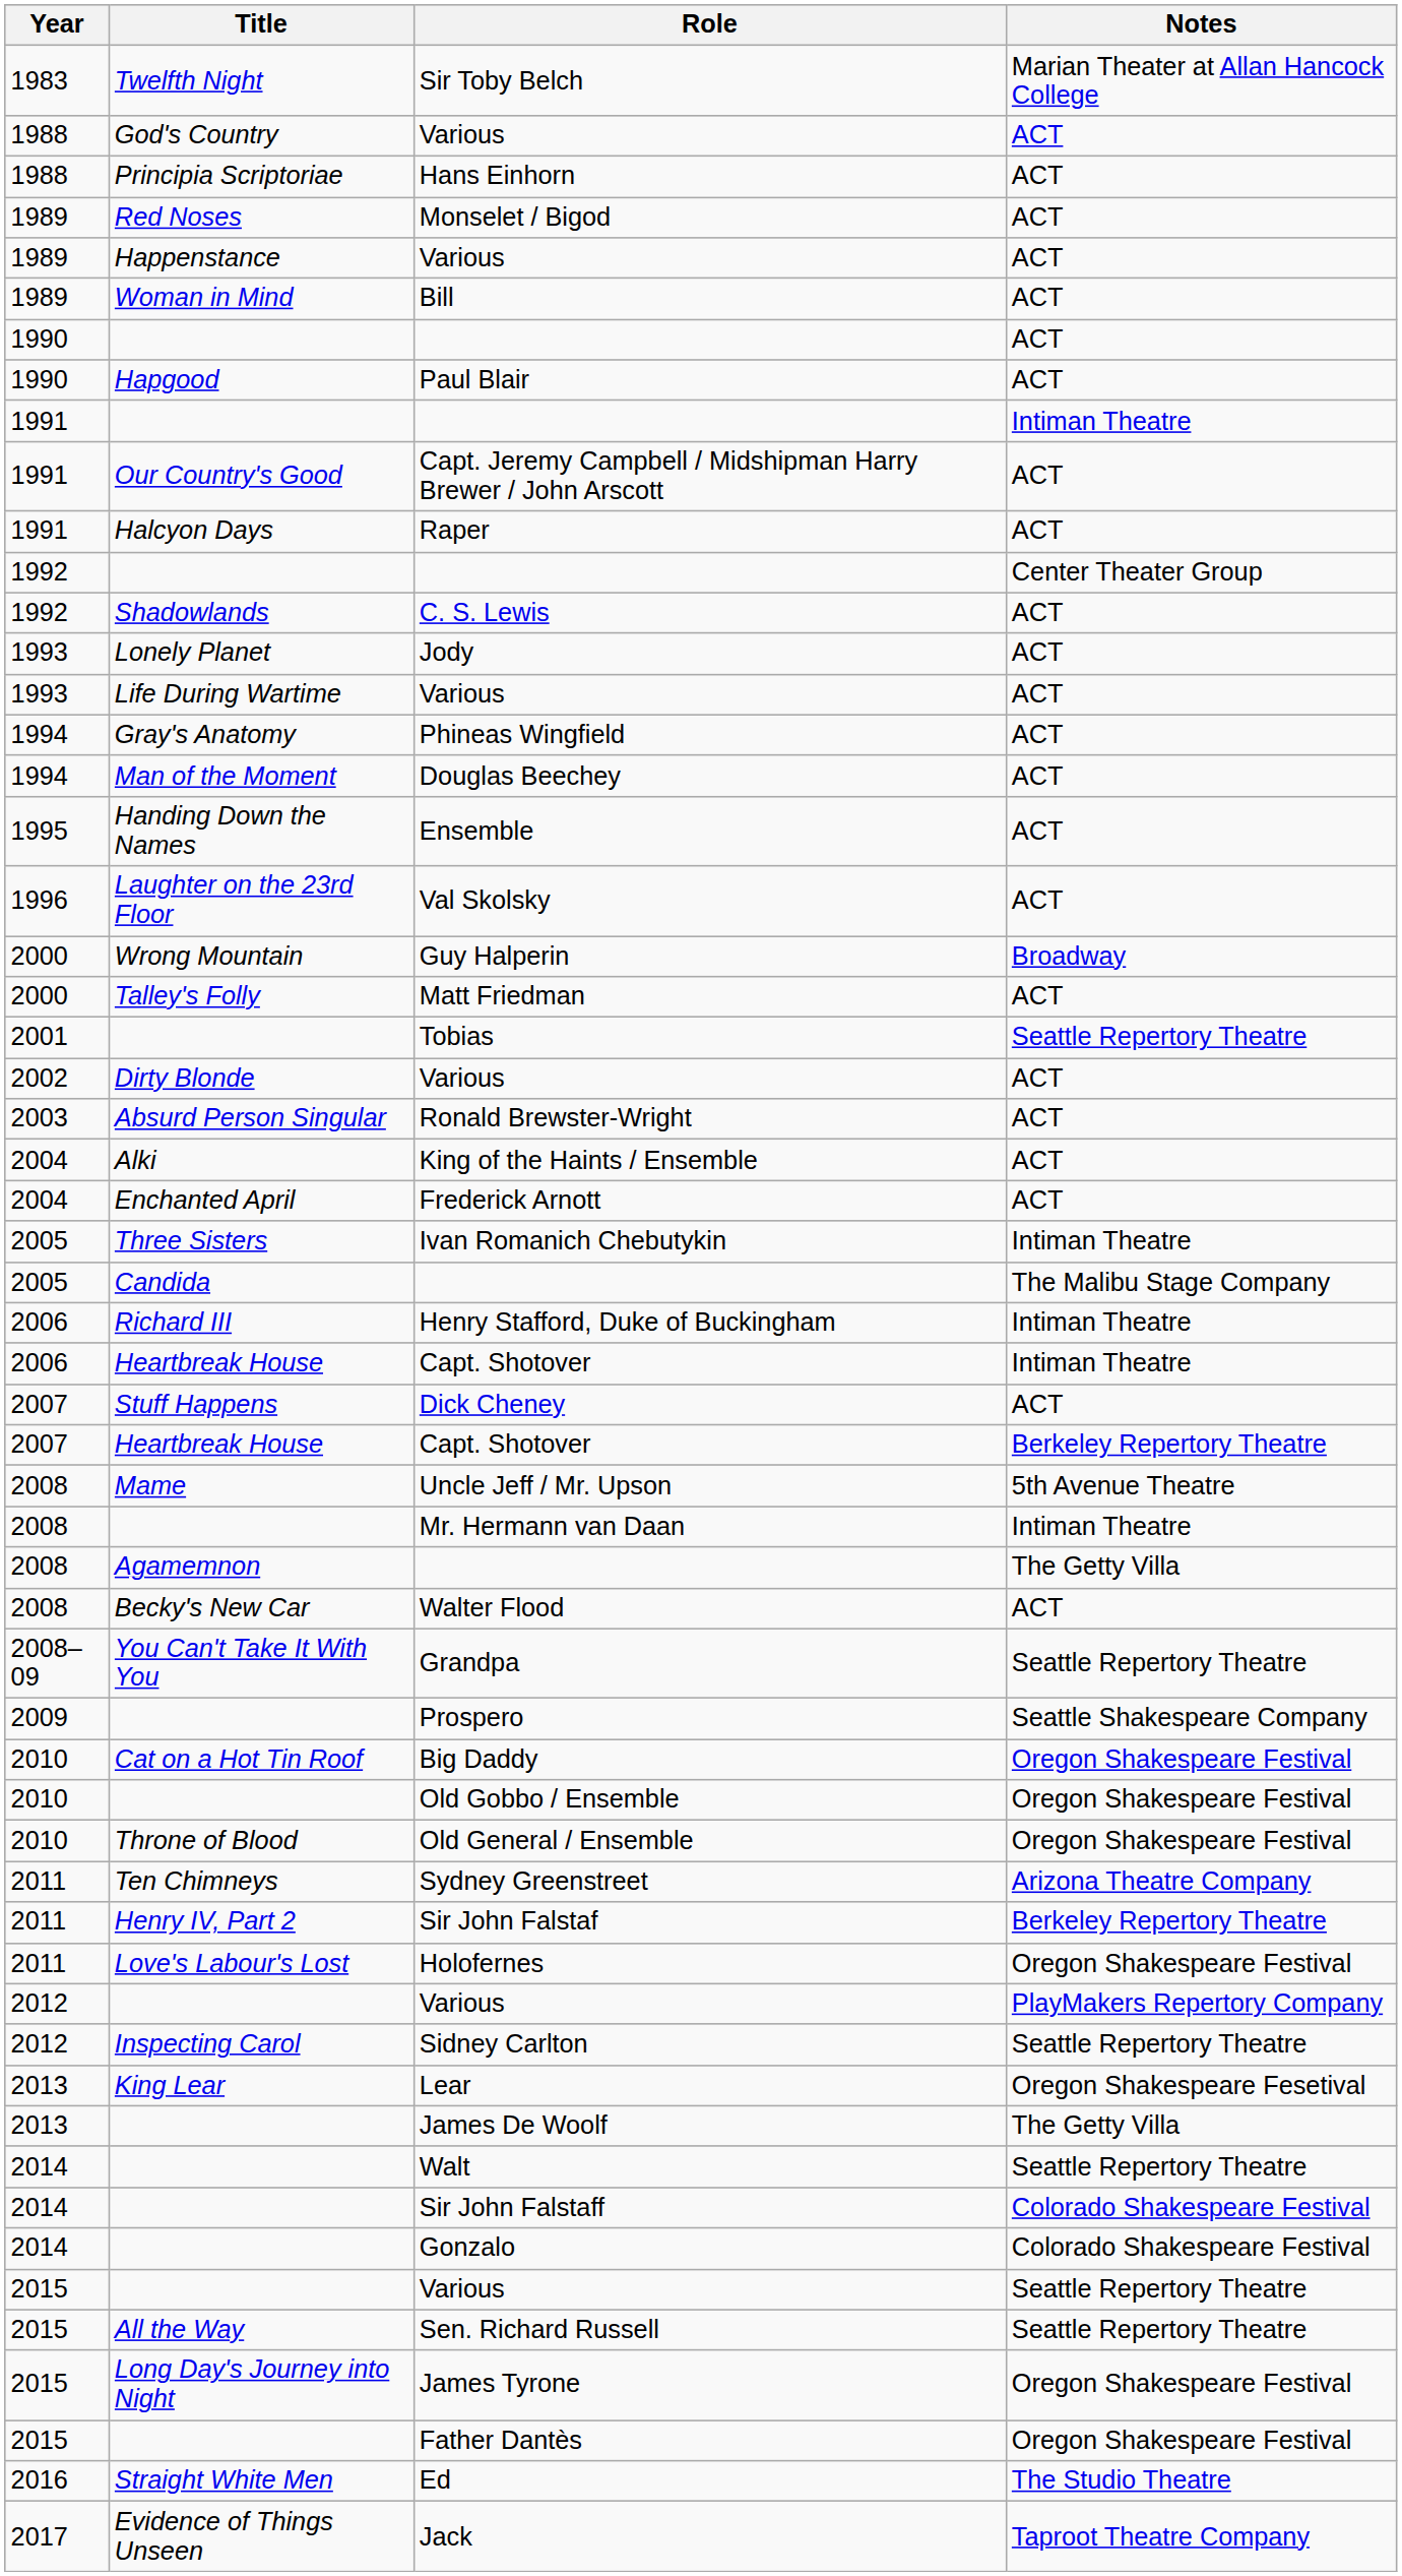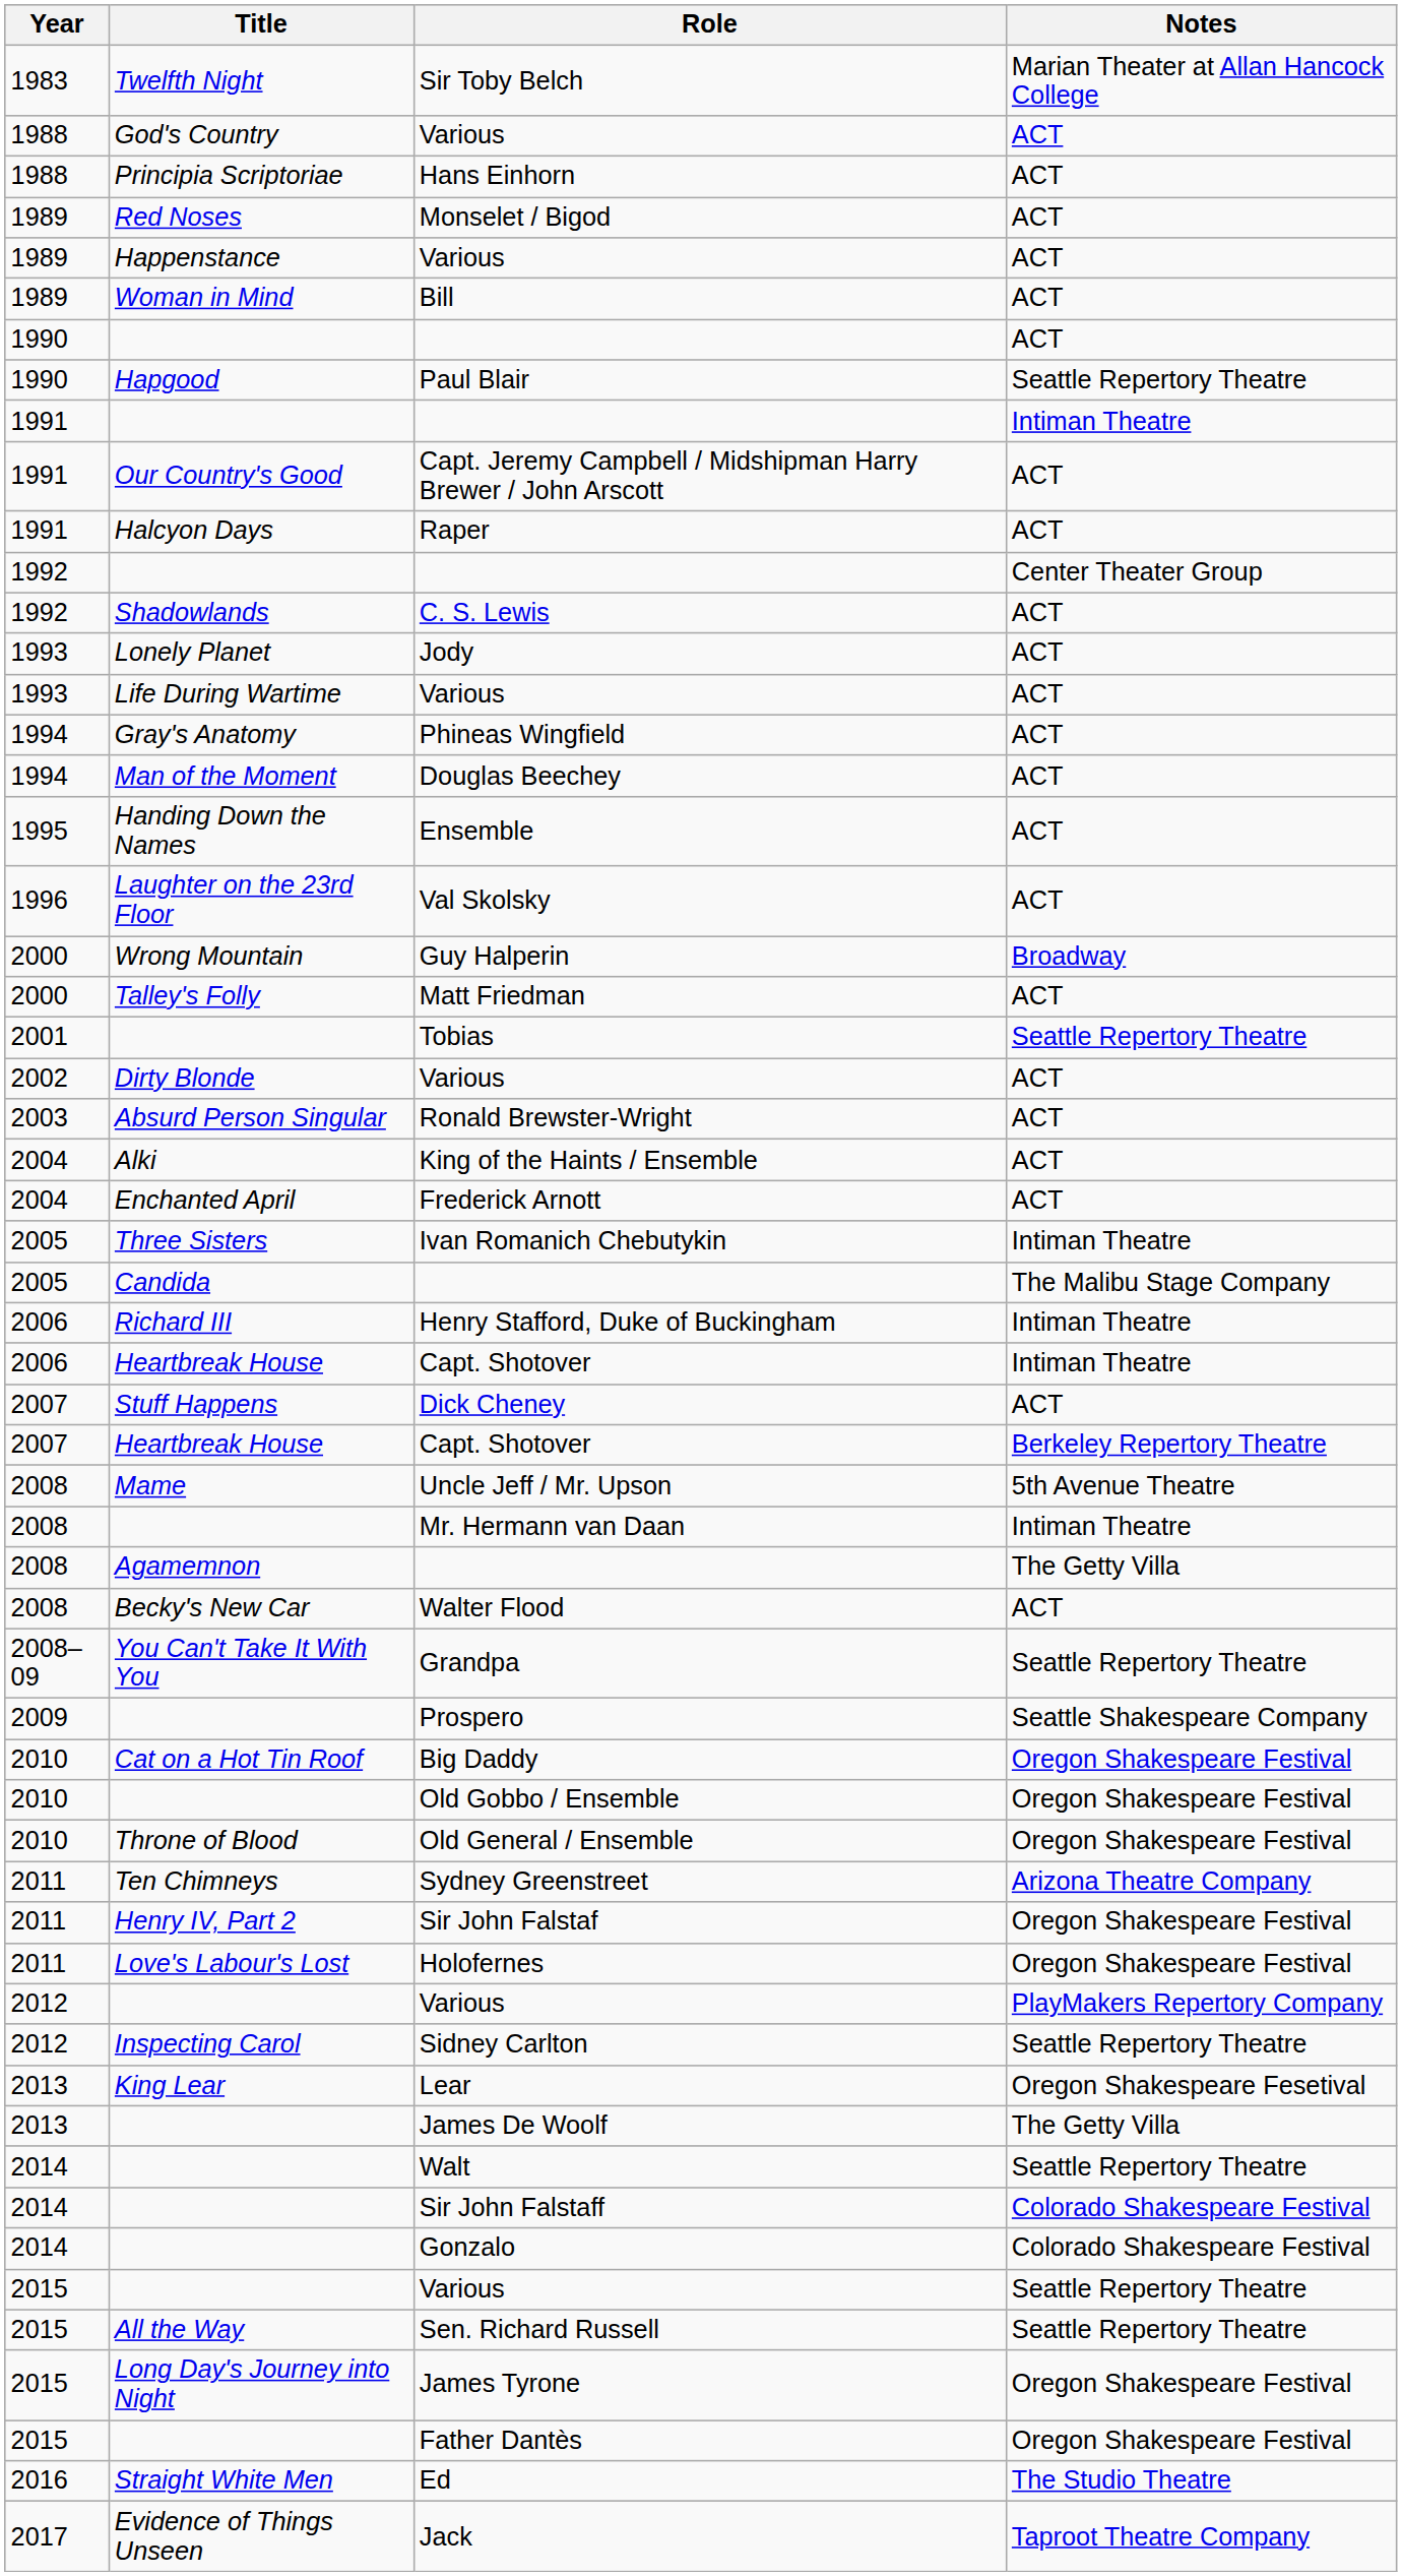 <table class="wikitable sortable">
 <tr>
 <th>Year</th>
 <th>Title</th>
 <th>Role</th>
 <th class="unsortable">Notes</th>
 </tr>
 <tr>
 <td>1983</td>
 <td><em><a href='#'>Twelfth Night</a></em></td>
 <td>Sir Toby Belch</td>
 <td>Marian Theater at <a href='#'>Allan Hancock College</a></td>
 </tr>
 <tr>
 <td>1988</td>
 <td><em>God's Country</em></td>
 <td>Various</td>
 <td><a href='#'>ACT</a></td>
 </tr>
 <tr>
 <td>1988</td>
 <td><em>Principia Scriptoriae</em></td>
 <td>Hans Einhorn</td>
 <td>ACT</td>
 </tr>
 <tr>
 <td>1989</td>
 <td><em><a href='#'>Red Noses</a></em></td>
 <td>Monselet / Bigod</td>
 <td>ACT</td>
 </tr>
 <tr>
 <td>1989</td>
 <td><em>Happenstance</em></td>
 <td>Various</td>
 <td>ACT</td>
 </tr>
 <tr>
 <td>1989</td>
 <td><em><a href='#'>Woman in Mind</a></em></td>
 <td>Bill</td>
 <td>ACT</td>
 </tr>
 <tr>
 <td>1990</td>
 <td><em></em></td>
 <td></td>
 <td>ACT</td>
 </tr>
 <tr>
 <td>1990</td>
 <td><em><a href='#'>Hapgood</a></em></td>
 <td>Paul Blair</td>
-<td>ACT</td>
+<td>Seattle Repertory Theatre</td>
 </tr>
 <tr>
 <td>1991</td>
 <td><em></em></td>
 <td></td>
 <td><a href='#'>Intiman Theatre</a></td>
 </tr>
 <tr>
 <td>1991</td>
 <td><em><a href='#'>Our Country's Good</a></em></td>
 <td>Capt. Jeremy Campbell / Midshipman Harry Brewer / John Arscott</td>
 <td>ACT</td>
 </tr>
 <tr>
 <td>1991</td>
 <td><em>Halcyon Days</em></td>
 <td>Raper</td>
 <td>ACT</td>
 </tr>
 <tr>
 <td>1992</td>
 <td><em></em></td>
 <td></td>
 <td>Center Theater Group</td>
 </tr>
 <tr>
 <td>1992</td>
 <td><em><a href='#'>Shadowlands</a></em></td>
 <td><a href='#'>C. S. Lewis</a></td>
 <td>ACT</td>
 </tr>
 <tr>
 <td>1993</td>
 <td><em>Lonely Planet</em></td>
 <td>Jody</td>
 <td>ACT</td>
 </tr>
 <tr>
 <td>1993</td>
 <td><em>Life During Wartime</em></td>
 <td>Various</td>
 <td>ACT</td>
 </tr>
 <tr>
 <td>1994</td>
 <td><em>Gray's Anatomy</em></td>
 <td>Phineas Wingfield</td>
 <td>ACT</td>
 </tr>
 <tr>
 <td>1994</td>
 <td><em><a href='#'>Man of the Moment</a></em></td>
 <td>Douglas Beechey</td>
 <td>ACT</td>
 </tr>
 <tr>
 <td>1995</td>
 <td><em>Handing Down the Names</em></td>
 <td>Ensemble</td>
 <td>ACT</td>
 </tr>
 <tr>
 <td>1996</td>
 <td><em><a href='#'>Laughter on the 23rd Floor</a></em></td>
 <td>Val Skolsky</td>
 <td>ACT</td>
 </tr>
 <tr>
 <td>2000</td>
 <td><em>Wrong Mountain</em></td>
 <td>Guy Halperin</td>
 <td><a href='#'>Broadway</a></td>
 </tr>
 <tr>
 <td>2000</td>
 <td><em><a href='#'>Talley's Folly</a></em></td>
 <td>Matt Friedman</td>
 <td>ACT</td>
 </tr>
 <tr>
 <td>2001</td>
 <td><em></em></td>
 <td>Tobias</td>
 <td><a href='#'>Seattle Repertory Theatre</a></td>
 </tr>
 <tr>
 <td>2002</td>
 <td><em><a href='#'>Dirty Blonde</a></em></td>
 <td>Various</td>
 <td>ACT</td>
 </tr>
 <tr>
 <td>2003</td>
 <td><em><a href='#'>Absurd Person Singular</a></em></td>
 <td>Ronald Brewster-Wright</td>
 <td>ACT</td>
 </tr>
 <tr>
 <td>2004</td>
 <td><em>Alki</em></td>
 <td>King of the Haints / Ensemble</td>
 <td>ACT</td>
 </tr>
 <tr>
 <td>2004</td>
 <td><em>Enchanted April</em></td>
 <td>Frederick Arnott</td>
 <td>ACT</td>
 </tr>
 <tr>
 <td>2005</td>
 <td><em><a href='#'>Three Sisters</a></em></td>
 <td>Ivan Romanich Chebutykin</td>
 <td>Intiman Theatre</td>
 </tr>
 <tr>
 <td>2005</td>
 <td><em><a href='#'>Candida</a></em></td>
 <td></td>
 <td>The Malibu Stage Company</td>
 </tr>
 <tr>
 <td>2006</td>
 <td><em><a href='#'>Richard III</a></em></td>
 <td>Henry Stafford, Duke of Buckingham</td>
 <td>Intiman Theatre</td>
 </tr>
 <tr>
 <td>2006</td>
 <td><em><a href='#'>Heartbreak House</a></em></td>
 <td>Capt. Shotover</td>
 <td>Intiman Theatre</td>
 </tr>
 <tr>
 <td>2007</td>
 <td><em><a href='#'>Stuff Happens</a></em></td>
 <td><a href='#'>Dick Cheney</a></td>
 <td>ACT</td>
 </tr>
 <tr>
 <td>2007</td>
 <td><em><a href='#'>Heartbreak House</a></em></td>
 <td>Capt. Shotover</td>
 <td><a href='#'>Berkeley Repertory Theatre</a></td>
 </tr>
 <tr>
 <td>2008</td>
 <td><em><a href='#'>Mame</a></em></td>
 <td>Uncle Jeff / Mr. Upson</td>
 <td>5th Avenue Theatre</td>
 </tr>
 <tr>
 <td>2008</td>
 <td><em></em></td>
 <td>Mr. Hermann van Daan</td>
 <td>Intiman Theatre</td>
 </tr>
 <tr>
 <td>2008</td>
 <td><em><a href='#'>Agamemnon</a></em></td>
 <td></td>
 <td>The Getty Villa</td>
 </tr>
 <tr>
 <td>2008</td>
 <td><em>Becky's New Car</em></td>
 <td>Walter Flood</td>
 <td>ACT</td>
 </tr>
 <tr>
 <td>2008–09</td>
 <td><em><a href='#'>You Can't Take It With You</a></em></td>
 <td>Grandpa</td>
 <td>Seattle Repertory Theatre</td>
 </tr>
 <tr>
 <td>2009</td>
 <td><em></em></td>
 <td>Prospero</td>
 <td>Seattle Shakespeare Company</td>
 </tr>
 <tr>
 <td>2010</td>
 <td><em><a href='#'>Cat on a Hot Tin Roof</a></em></td>
 <td>Big Daddy</td>
 <td><a href='#'>Oregon Shakespeare Festival</a></td>
 </tr>
 <tr>
 <td>2010</td>
 <td><em></em></td>
 <td>Old Gobbo / Ensemble</td>
 <td>Oregon Shakespeare Festival</td>
 </tr>
 <tr>
 <td>2010</td>
 <td><em>Throne of Blood</em></td>
 <td>Old General / Ensemble</td>
 <td>Oregon Shakespeare Festival</td>
 </tr>
 <tr>
 <td>2011</td>
 <td><em>Ten Chimneys</em></td>
 <td>Sydney Greenstreet</td>
 <td><a href='#'>Arizona Theatre Company</a></td>
 </tr>
 <tr>
 <td>2011</td>
 <td><em><a href='#'>Henry IV, Part 2</a></em></td>
 <td>Sir John Falstaf</td>
-<td><a href='#'>Berkeley Repertory Theatre</a></td>
+<td>Oregon Shakespeare Festival</td>
 </tr>
 <tr>
 <td>2011</td>
 <td><em><a href='#'>Love's Labour's Lost</a></em></td>
 <td>Holofernes</td>
 <td>Oregon Shakespeare Festival</td>
 </tr>
 <tr>
 <td>2012</td>
 <td><em></em></td>
 <td>Various</td>
 <td><a href='#'>PlayMakers Repertory Company</a></td>
 </tr>
 <tr>
 <td>2012</td>
 <td><em><a href='#'>Inspecting Carol</a></em></td>
 <td>Sidney Carlton</td>
 <td>Seattle Repertory Theatre</td>
 </tr>
 <tr>
 <td>2013</td>
 <td><em><a href='#'>King Lear</a></em></td>
 <td>Lear</td>
 <td>Oregon Shakespeare Fesetival</td>
 </tr>
 <tr>
 <td>2013</td>
 <td><em></em></td>
 <td>James De Woolf</td>
 <td>The Getty Villa</td>
 </tr>
 <tr>
 <td>2014</td>
 <td><em></em></td>
 <td>Walt</td>
 <td>Seattle Repertory Theatre</td>
 </tr>
 <tr>
 <td>2014</td>
 <td><em></em></td>
 <td>Sir John Falstaff</td>
 <td><a href='#'>Colorado Shakespeare Festival</a></td>
 </tr>
 <tr>
 <td>2014</td>
 <td><em></em></td>
 <td>Gonzalo</td>
 <td>Colorado Shakespeare Festival</td>
 </tr>
 <tr>
 <td>2015</td>
 <td><em></em></td>
 <td>Various</td>
 <td>Seattle Repertory Theatre</td>
 </tr>
 <tr>
 <td>2015</td>
 <td><em><a href='#'>All the Way</a></em></td>
 <td>Sen. Richard Russell</td>
 <td>Seattle Repertory Theatre</td>
 </tr>
 <tr>
 <td>2015</td>
 <td><em><a href='#'>Long Day's Journey into Night</a></em></td>
 <td>James Tyrone</td>
 <td>Oregon Shakespeare Festival</td>
 </tr>
 <tr>
 <td>2015</td>
 <td><em></em></td>
 <td>Father Dantès</td>
 <td>Oregon Shakespeare Festival</td>
 </tr>
 <tr>
 <td>2016</td>
 <td><em><a href='#'>Straight White Men</a></em></td>
 <td>Ed</td>
 <td><a href='#'>The Studio Theatre</a></td>
 </tr>
 <tr>
 <td>2017</td>
 <td><em>Evidence of Things Unseen</em></td>
 <td>Jack</td>
 <td><a href='#'>Taproot Theatre Company</a></td>
 </tr>
 </table>
